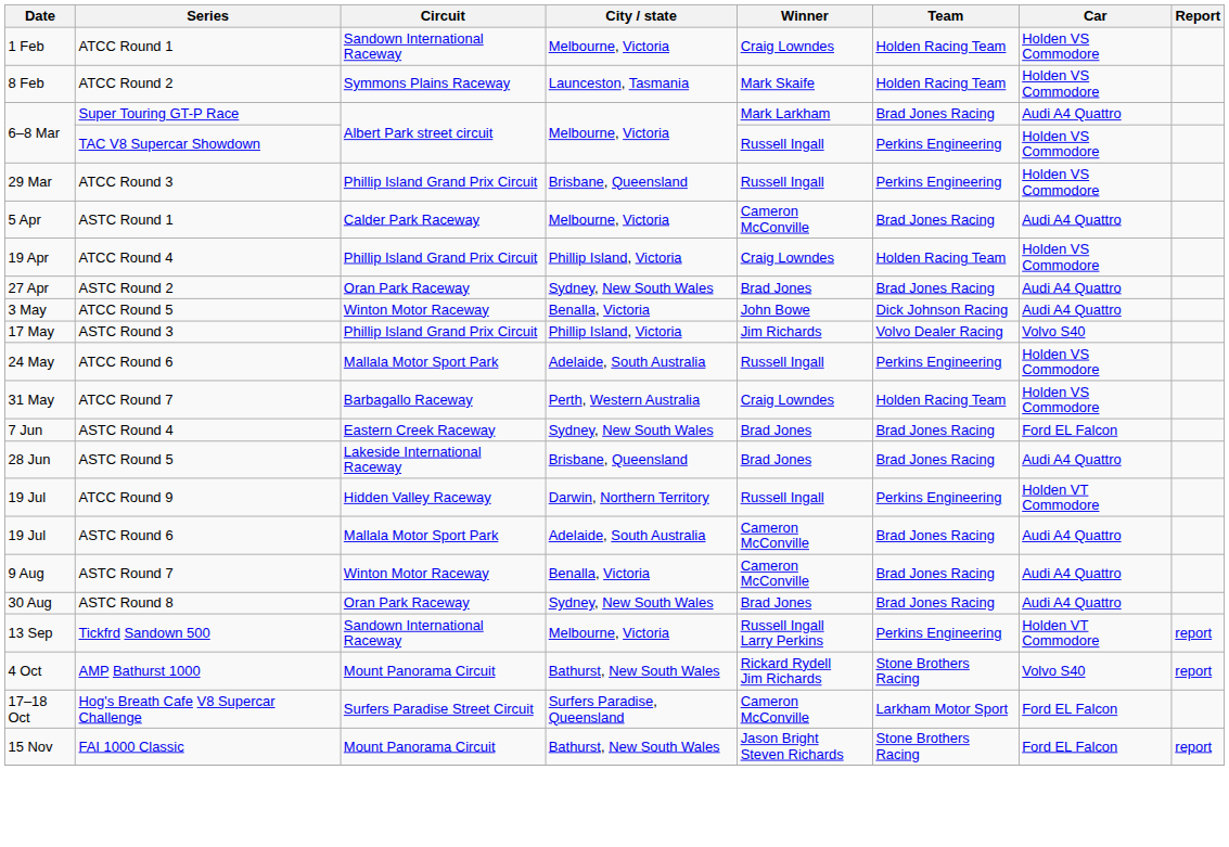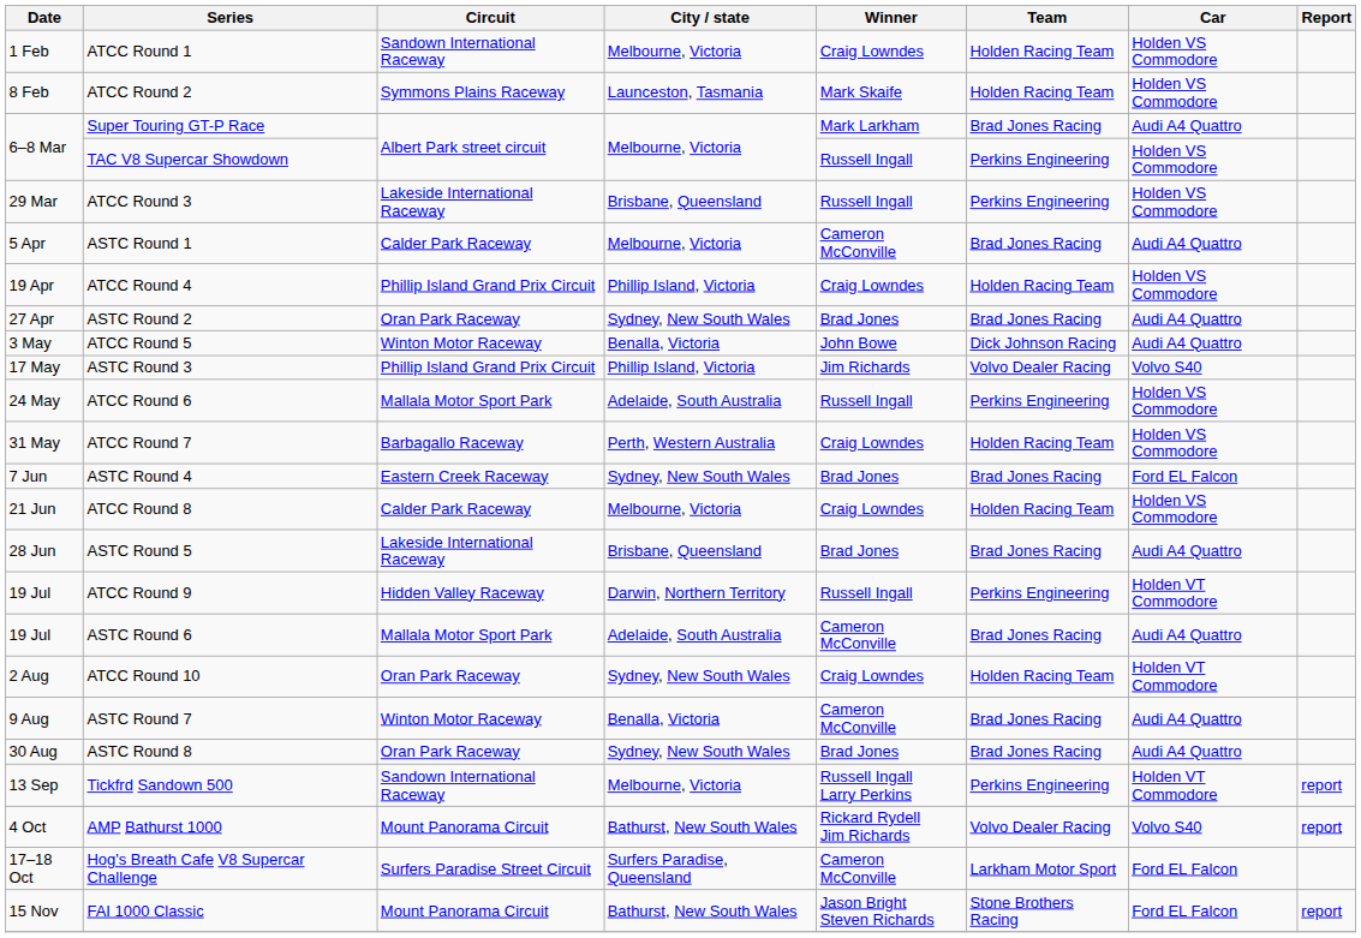 <table class="wikitable" style="font-size: 90%">
 <tr>
 <th>Date</th>
 <th>Series</th>
 <th>Circuit</th>
 <th>City / state</th>
 <th>Winner</th>
 <th>Team</th>
 <th>Car</th>
 <th>Report</th>
 </tr>
 <tr>
 <td>1 Feb</td>
 <td>ATCC Round 1</td>
 <td><a href='#'>Sandown International Raceway</a></td>
 <td><a href='#'>Melbourne</a>, <a href='#'>Victoria</a></td>
 <td><a href='#'>Craig Lowndes</a></td>
 <td><a href='#'>Holden Racing Team</a></td>
 <td><a href='#'>Holden VS Commodore</a></td>
 <td></td>
 </tr>
 <tr>
 <td>8 Feb</td>
 <td>ATCC Round 2</td>
 <td><a href='#'>Symmons Plains Raceway</a></td>
 <td><a href='#'>Launceston</a>, <a href='#'>Tasmania</a></td>
 <td><a href='#'>Mark Skaife</a></td>
 <td><a href='#'>Holden Racing Team</a></td>
 <td><a href='#'>Holden VS Commodore</a></td>
 <td></td>
 </tr>
 <tr>
 <td rowspan=2>6–8 Mar</td>
 <td><a href='#'>Super Touring GT-P Race</a></td>
 <td rowspan=2><a href='#'>Albert Park street circuit</a></td>
 <td rowspan=2><a href='#'>Melbourne</a>, <a href='#'>Victoria</a></td>
 <td><a href='#'>Mark Larkham</a></td>
 <td><a href='#'>Brad Jones Racing</a></td>
 <td><a href='#'>Audi A4 Quattro</a></td>
 <td></td>
 </tr>
 <tr>
 <td><a href='#'>TAC V8 Supercar Showdown</a></td>
 <td><a href='#'>Russell Ingall</a></td>
 <td><a href='#'>Perkins Engineering</a></td>
 <td><a href='#'>Holden VS Commodore</a></td>
 <td></td>
 </tr>
 <tr>
 <td>29 Mar</td>
 <td>ATCC Round 3</td>
-<td><a href='#'>Phillip Island Grand Prix Circuit</a></td>
+<td><a href='#'>Lakeside International Raceway</a></td>
 <td><a href='#'>Brisbane</a>, <a href='#'>Queensland</a></td>
 <td><a href='#'>Russell Ingall</a></td>
 <td><a href='#'>Perkins Engineering</a></td>
 <td><a href='#'>Holden VS Commodore</a></td>
 <td></td>
 </tr>
 <tr>
 <td>5 Apr</td>
 <td>ASTC Round 1</td>
 <td><a href='#'>Calder Park Raceway</a></td>
 <td><a href='#'>Melbourne</a>, <a href='#'>Victoria</a></td>
 <td><a href='#'>Cameron McConville</a></td>
 <td><a href='#'>Brad Jones Racing</a></td>
 <td><a href='#'>Audi A4 Quattro</a></td>
 <td></td>
 </tr>
 <tr>
 <td>19 Apr</td>
 <td>ATCC Round 4</td>
 <td><a href='#'>Phillip Island Grand Prix Circuit</a></td>
 <td><a href='#'>Phillip Island</a>, <a href='#'>Victoria</a></td>
 <td><a href='#'>Craig Lowndes</a></td>
 <td><a href='#'>Holden Racing Team</a></td>
 <td><a href='#'>Holden VS Commodore</a></td>
 <td></td>
 </tr>
 <tr>
 <td>27 Apr</td>
 <td>ASTC Round 2</td>
 <td><a href='#'>Oran Park Raceway</a></td>
 <td><a href='#'>Sydney</a>, <a href='#'>New South Wales</a></td>
 <td><a href='#'>Brad Jones</a></td>
 <td><a href='#'>Brad Jones Racing</a></td>
 <td><a href='#'>Audi A4 Quattro</a></td>
 <td></td>
 </tr>
 <tr>
 <td>3 May</td>
 <td>ATCC Round 5</td>
 <td><a href='#'>Winton Motor Raceway</a></td>
 <td><a href='#'>Benalla</a>, <a href='#'>Victoria</a></td>
 <td><a href='#'>John Bowe</a></td>
 <td><a href='#'>Dick Johnson Racing</a></td>
 <td><a href='#'>Audi A4 Quattro</a></td>
 <td></td>
 </tr>
 <tr>
 <td>17 May</td>
 <td>ASTC Round 3</td>
 <td><a href='#'>Phillip Island Grand Prix Circuit</a></td>
 <td><a href='#'>Phillip Island</a>, <a href='#'>Victoria</a></td>
 <td><a href='#'>Jim Richards</a></td>
 <td><a href='#'>Volvo Dealer Racing</a></td>
 <td><a href='#'>Volvo S40</a></td>
 <td></td>
 </tr>
 <tr>
 <td>24 May</td>
 <td>ATCC Round 6</td>
 <td><a href='#'>Mallala Motor Sport Park</a></td>
 <td><a href='#'>Adelaide</a>, <a href='#'>South Australia</a></td>
 <td><a href='#'>Russell Ingall</a></td>
 <td><a href='#'>Perkins Engineering</a></td>
 <td><a href='#'>Holden VS Commodore</a></td>
 <td></td>
 </tr>
 <tr>
 <td>31 May</td>
 <td>ATCC Round 7</td>
 <td><a href='#'>Barbagallo Raceway</a></td>
 <td><a href='#'>Perth</a>, <a href='#'>Western Australia</a></td>
 <td><a href='#'>Craig Lowndes</a></td>
 <td><a href='#'>Holden Racing Team</a></td>
 <td><a href='#'>Holden VS Commodore</a></td>
 <td></td>
 </tr>
 <tr>
 <td>7 Jun</td>
 <td>ASTC Round 4</td>
 <td><a href='#'>Eastern Creek Raceway</a></td>
 <td><a href='#'>Sydney</a>, <a href='#'>New South Wales</a></td>
 <td><a href='#'>Brad Jones</a></td>
 <td><a href='#'>Brad Jones Racing</a></td>
 <td><a href='#'>Ford EL Falcon</a></td>
 <td></td>
 </tr>
 <tr>
+<td>21 Jun</td>
+<td>ATCC Round 8</td>
+<td><a href='#'>Calder Park Raceway</a></td>
+<td><a href='#'>Melbourne</a>, <a href='#'>Victoria</a></td>
+<td><a href='#'>Craig Lowndes</a></td>
+<td><a href='#'>Holden Racing Team</a></td>
+<td><a href='#'>Holden VS Commodore</a></td>
+<td></td>
+</tr>
+<tr>
 <td>28 Jun</td>
 <td>ASTC Round 5</td>
 <td><a href='#'>Lakeside International Raceway</a></td>
 <td><a href='#'>Brisbane</a>, <a href='#'>Queensland</a></td>
 <td><a href='#'>Brad Jones</a></td>
 <td><a href='#'>Brad Jones Racing</a></td>
 <td><a href='#'>Audi A4 Quattro</a></td>
 <td></td>
 </tr>
 <tr>
 <td>19 Jul</td>
 <td>ATCC Round 9</td>
 <td><a href='#'>Hidden Valley Raceway</a></td>
 <td><a href='#'>Darwin</a>, <a href='#'>Northern Territory</a></td>
 <td><a href='#'>Russell Ingall</a></td>
 <td><a href='#'>Perkins Engineering</a></td>
 <td><a href='#'>Holden VT Commodore</a></td>
 <td></td>
 </tr>
 <tr>
 <td>19 Jul</td>
 <td>ASTC Round 6</td>
 <td><a href='#'>Mallala Motor Sport Park</a></td>
 <td><a href='#'>Adelaide</a>, <a href='#'>South Australia</a></td>
 <td><a href='#'>Cameron McConville</a></td>
 <td><a href='#'>Brad Jones Racing</a></td>
 <td><a href='#'>Audi A4 Quattro</a></td>
+<td></td>
+</tr>
+<tr>
+<td>2 Aug</td>
+<td>ATCC Round 10</td>
+<td><a href='#'>Oran Park Raceway</a></td>
+<td><a href='#'>Sydney</a>, <a href='#'>New South Wales</a></td>
+<td><a href='#'>Craig Lowndes</a></td>
+<td><a href='#'>Holden Racing Team</a></td>
+<td><a href='#'>Holden VT Commodore</a></td>
 <td></td>
 </tr>
 <tr>
 <td>9 Aug</td>
 <td>ASTC Round 7</td>
 <td><a href='#'>Winton Motor Raceway</a></td>
 <td><a href='#'>Benalla</a>, <a href='#'>Victoria</a></td>
 <td><a href='#'>Cameron McConville</a></td>
 <td><a href='#'>Brad Jones Racing</a></td>
 <td><a href='#'>Audi A4 Quattro</a></td>
 <td></td>
 </tr>
 <tr>
 <td>30 Aug</td>
 <td>ASTC Round 8</td>
 <td><a href='#'>Oran Park Raceway</a></td>
 <td><a href='#'>Sydney</a>, <a href='#'>New South Wales</a></td>
 <td><a href='#'>Brad Jones</a></td>
 <td><a href='#'>Brad Jones Racing</a></td>
 <td><a href='#'>Audi A4 Quattro</a></td>
 <td></td>
 </tr>
 <tr>
 <td>13 Sep</td>
 <td><a href='#'>Tickfrd</a> <a href='#'>Sandown 500</a></td>
 <td><a href='#'>Sandown International Raceway</a></td>
 <td><a href='#'>Melbourne</a>, <a href='#'>Victoria</a></td>
 <td><a href='#'>Russell Ingall</a><br><a href='#'>Larry Perkins</a></td>
 <td><a href='#'>Perkins Engineering</a></td>
 <td><a href='#'>Holden VT Commodore</a></td>
 <td><a href='#'>report</a></td>
 </tr>
 <tr>
 <td>4 Oct</td>
 <td><a href='#'>AMP</a> <a href='#'>Bathurst 1000</a></td>
 <td><a href='#'>Mount Panorama Circuit</a></td>
 <td><a href='#'>Bathurst</a>, <a href='#'>New South Wales</a></td>
 <td><a href='#'>Rickard Rydell</a><br><a href='#'>Jim Richards</a></td>
-<td><a href='#'>Stone Brothers Racing</a></td>
+<td><a href='#'>Volvo Dealer Racing</a></td>
 <td><a href='#'>Volvo S40</a></td>
 <td><a href='#'>report</a></td>
 </tr>
 <tr>
 <td>17–18 Oct</td>
 <td><a href='#'>Hog's Breath Cafe</a> <a href='#'>V8 Supercar Challenge</a></td>
 <td><a href='#'>Surfers Paradise Street Circuit</a></td>
 <td><a href='#'>Surfers Paradise</a>, <a href='#'>Queensland</a></td>
 <td><a href='#'>Cameron McConville</a></td>
 <td><a href='#'>Larkham Motor Sport</a></td>
 <td><a href='#'>Ford EL Falcon</a></td>
 <td></td>
 </tr>
 <tr>
 <td>15 Nov</td>
 <td><a href='#'>FAI 1000 Classic</a></td>
 <td><a href='#'>Mount Panorama Circuit</a></td>
 <td><a href='#'>Bathurst</a>, <a href='#'>New South Wales</a></td>
 <td><a href='#'>Jason Bright</a><br><a href='#'>Steven Richards</a></td>
 <td><a href='#'>Stone Brothers Racing</a></td>
 <td><a href='#'>Ford EL Falcon</a></td>
 <td><a href='#'>report</a></td>
 </tr>
 <tr>
 </tr>
 </table>
